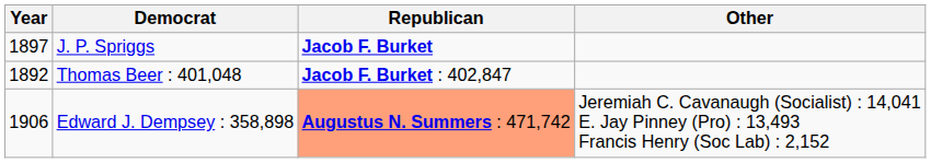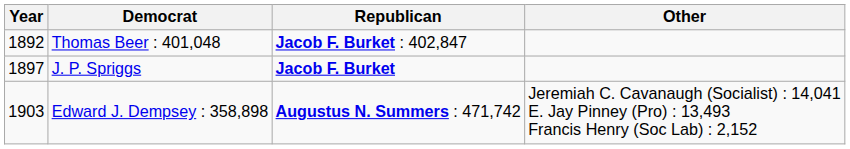 <table class="wikitable">
 <tr>
 <th>Year</th>
 <th>Democrat</th>
 <th>Republican</th>
 <th>Other</th>
 </tr>
 <tr>
+<td>1892</td>
+<td><a href='#'>Thomas Beer</a> : 401,048</td>
+<td><strong><a href='#'>Jacob F. Burket</a></strong> : 402,847</td>
+<td> </td>
+</tr>
+<tr>
 <td>1897</td>
 <td><a href='#'>J. P. Spriggs</a></td>
 <td><strong><a href='#'>Jacob F. Burket</a></strong></td>
 <td> </td>
 </tr>
 <tr>
-<td>1892</td>
-<td><a href='#'>Thomas Beer</a> : 401,048</td>
-<td><strong><a href='#'>Jacob F. Burket</a></strong> : 402,847</td>
-<td> </td>
-</tr>
-<tr>
-<td>1906</td>
+<td>1903</td>
 <td><a href='#'>Edward J. Dempsey</a> : 358,898</td>
-<td style="background: lightsalmon;"><strong><a href='#'>Augustus N. Summers</a></strong> : 471,742</td>
+<td><strong><a href='#'>Augustus N. Summers</a></strong> : 471,742</td>
 <td>Jeremiah C. Cavanaugh (Socialist) : 14,041<br>E. Jay Pinney (Pro) : 13,493<br>Francis Henry (Soc Lab) : 2,152</td>
 </tr>
 </table>
